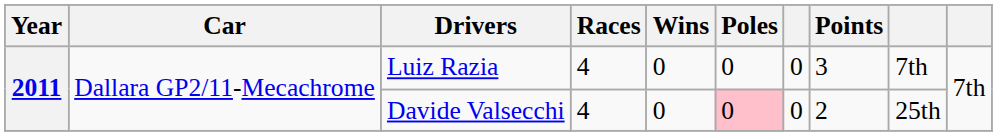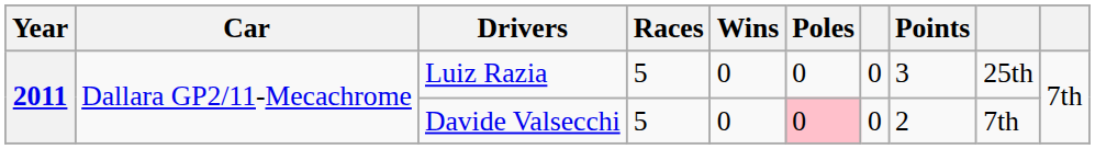 <table class="wikitable" style="font-size:85%">
 <tr>
 <th>Year</th>
 <th>Car</th>
 <th>Drivers</th>
 <th>Races</th>
 <th>Wins</th>
 <th>Poles</th>
 <th></th>
 <th>Points</th>
 <th></th>
 <th></th>
 </tr>
 <tr>
 <th rowspan=2><a href='#'>2011</a></th>
 <td rowspan=2><a href='#'>Dallara GP2/11</a>-<a href='#'>Mecachrome</a></td>
 <td> <a href='#'>Luiz Razia</a></td>
-<td>4</td>
+<td>5</td>
 <td>0</td>
 <td>0</td>
 <td>0</td>
 <td>3</td>
-<td>7th</td>
+<td>25th</td>
 <td rowspan=2>7th</td>
 </tr>
 <tr>
 <td> <a href='#'>Davide Valsecchi</a></td>
-<td>4</td>
+<td>5</td>
 <td>0</td>
 <td style="background: pink;">0</td>
 <td>0</td>
 <td>2</td>
-<td>25th</td>
+<td>7th</td>
 </tr>
 </table>
